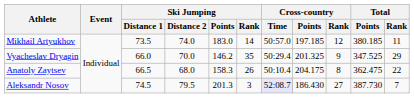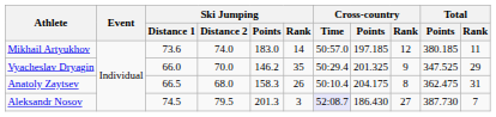 <table class="wikitable" style="font-size:90%">
 <tr>
 <th rowspan="2">Athlete</th>
 <th rowspan="2">Event</th>
 <th colspan="4">Ski Jumping</th>
 <th colspan="3">Cross-country</th>
 <th colspan="2">Total</th>
 </tr>
 <tr>
 <th>Distance 1</th>
 <th>Distance 2</th>
 <th>Points</th>
 <th>Rank</th>
 <th>Time</th>
 <th>Points</th>
 <th>Rank</th>
 <th>Points</th>
 <th>Rank</th>
 </tr>
 <tr>
 <td><a href='#'>Mikhail Artyukhov</a></td>
 <td rowspan="4">Individual</td>
-<td align="center">73.5</td>
+<td align="center">73.6</td>
 <td align="center">74.0</td>
 <td align="center">183.0</td>
 <td align="center">14</td>
 <td align="center">50:57.0</td>
 <td align="center">197.185</td>
 <td align="center">12</td>
 <td align="center">380.185</td>
 <td align="center">11</td>
 </tr>
 <tr>
 <td><a href='#'>Vyacheslav Dryagin</a></td>
 <td align="center">66.0</td>
 <td align="center">70.0</td>
 <td align="center">146.2</td>
 <td align="center">35</td>
 <td align="center">50:29.4</td>
 <td align="center">201.325</td>
 <td align="center">9</td>
 <td align="center">347.525</td>
 <td align="center">29</td>
 </tr>
 <tr>
 <td><a href='#'>Anatoly Zaytsev</a></td>
 <td align="center">66.5</td>
 <td align="center">68.0</td>
 <td align="center">158.3</td>
 <td align="center">26</td>
 <td align="center">50:10.4</td>
 <td align="center">204.175</td>
 <td align="center">8</td>
 <td align="center">362.475</td>
-<td align="center">22</td>
+<td align="center">31</td>
 </tr>
 <tr>
 <td><a href='#'>Aleksandr Nosov</a></td>
 <td align="center">74.5</td>
 <td align="center">79.5</td>
 <td align="center">201.3</td>
 <td align="center">3</td>
 <td align="center" style="background: lavender;">52:08.7</td>
 <td align="center">186.430</td>
 <td align="center">27</td>
 <td align="center">387.730</td>
 <td align="center">7</td>
 </tr>
 </table>
